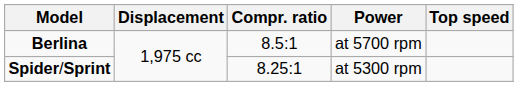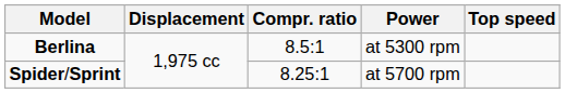 <table class="wikitable" style="text-align:center; font-size:90%;">
 <tr>
 <th>Model</th>
 <th>Displacement</th>
 <th>Compr. ratio</th>
 <th>Power</th>
 <th>Top speed</th>
 </tr>
 <tr>
 <td><strong>Berlina</strong></td>
 <td rowspan=2>1,975 cc</td>
 <td>8.5:1</td>
-<td> at 5700 rpm</td>
+<td> at 5300 rpm</td>
 <td></td>
 </tr>
 <tr>
 <td><strong>Spider</strong>/<strong>Sprint</strong></td>
 <td>8.25:1</td>
-<td> at 5300 rpm</td>
+<td> at 5700 rpm</td>
 <td></td>
 </tr>
 </table>
